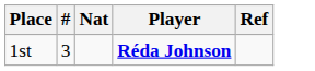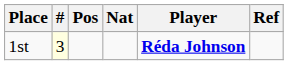 <table class="wikitable">
 <tr>
 <th>Place</th>
 <th>#</th>
+<th>Pos</th>
 <th>Nat</th>
 <th>Player</th>
 <th>Ref</th>
 </tr>
 <tr>
 <td>1st</td>
-<td>3</td>
+<td style="background: lightyellow;">3</td>
+<td></td>
 <td></td>
 <td><strong><a href='#'>Réda Johnson</a></strong></td>
 <td></td>
 </tr>
 </table>
